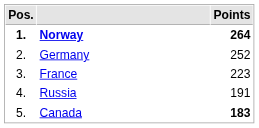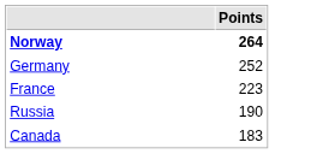 <table cellspacing="1" cellpadding="3" style="border:1px solid #AAAAAA;font-size:90%">
 <tr bgcolor="#E4E4E4">
-<th style="border-bottom:1px solid #AAAAAA" width=10>Pos.</th>
 <th style="border-bottom:1px solid #AAAAAA" width=200></th>
 <th style="border-bottom:1px solid #AAAAAA" width=20>Points</th>
 </tr>
 <tr>
-<td align="center"><strong>1.</strong></td>
 <td> <strong><a href='#'>Norway </a></strong></td>
 <td align="right"><strong>264</strong></td>
 </tr>
 <tr>
-<td align="center">2.</td>
 <td> <a href='#'>Germany</a></td>
 <td align="right">252</td>
 </tr>
 <tr>
-<td align="center">3.</td>
 <td> <a href='#'>France</a></td>
 <td align="right">223</td>
 </tr>
 <tr>
-<td align="center">4.</td>
 <td> <a href='#'>Russia</a></td>
-<td align="right">191</td>
+<td align="right">190</td>
 </tr>
 <tr>
-<td align="center">5.</td>
 <td> <a href='#'>Canada</a></td>
-<td align="right"><strong>183</strong></td>
+<td align="right">183</td>
 </tr>
 </table>
